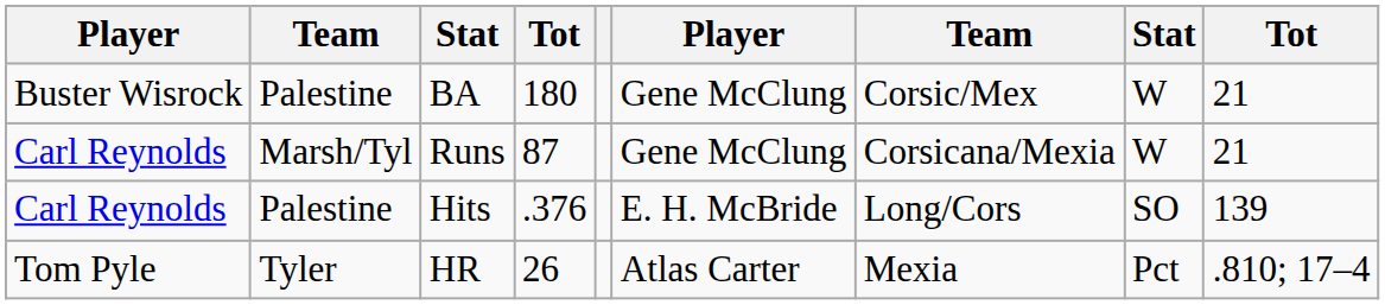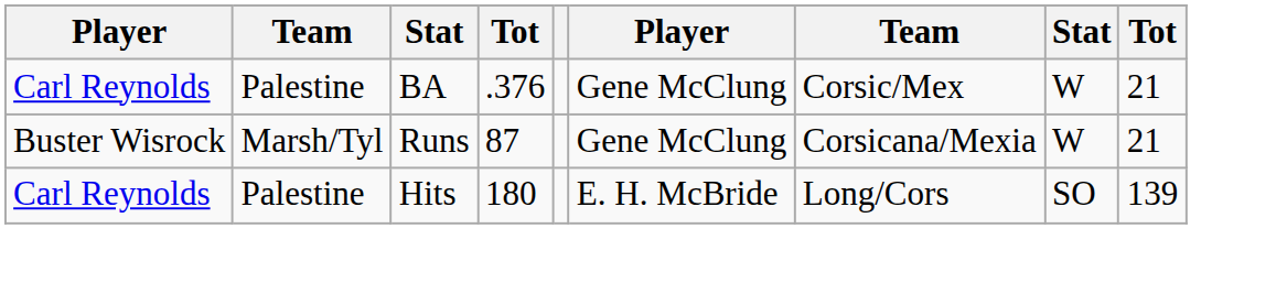 <table class="wikitable">
 <tr>
 <th>Player</th>
 <th>Team</th>
 <th>Stat</th>
 <th>Tot</th>
 <th></th>
 <th>Player</th>
 <th>Team</th>
 <th>Stat</th>
 <th>Tot</th>
 </tr>
 <tr>
-<td>Buster Wisrock</td>
+<td><a href='#'>Carl Reynolds</a></td>
 <td>Palestine</td>
 <td>BA</td>
-<td>180</td>
+<td>.376</td>
 <td></td>
 <td>Gene McClung</td>
 <td>Corsic/Mex</td>
 <td>W</td>
 <td>21</td>
 </tr>
 <tr>
-<td><a href='#'>Carl Reynolds</a></td>
+<td>Buster Wisrock</td>
 <td>Marsh/Tyl</td>
 <td>Runs</td>
 <td>87</td>
 <td></td>
 <td>Gene McClung</td>
 <td>Corsicana/Mexia</td>
 <td>W</td>
 <td>21</td>
 </tr>
 <tr>
 <td><a href='#'>Carl Reynolds</a></td>
 <td>Palestine</td>
 <td>Hits</td>
-<td>.376</td>
+<td>180</td>
 <td></td>
 <td>E. H. McBride</td>
 <td>Long/Cors</td>
 <td>SO</td>
 <td>139</td>
 </tr>
-<tr>
-<td>Tom Pyle</td>
-<td>Tyler</td>
-<td>HR</td>
-<td>26</td>
-<td></td>
-<td>Atlas Carter</td>
-<td>Mexia</td>
-<td>Pct</td>
-<td>.810; 17–4</td>
-</tr>
 </table>
